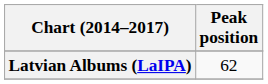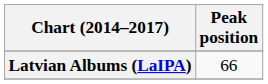 <table class="wikitable sortable plainrowheaders" style="text-align:center">
 <tr>
 <th scope="col">Chart (2014–2017)</th>
 <th scope="col">Peak<br> position</th>
 </tr>
 <tr>
 </tr>
 <tr>
 <th scope="row">Latvian Albums (<a href='#'>LaIPA</a>)</th>
-<td>62</td>
+<td>66</td>
 </tr>
 <tr>
 </tr>
 </table>
